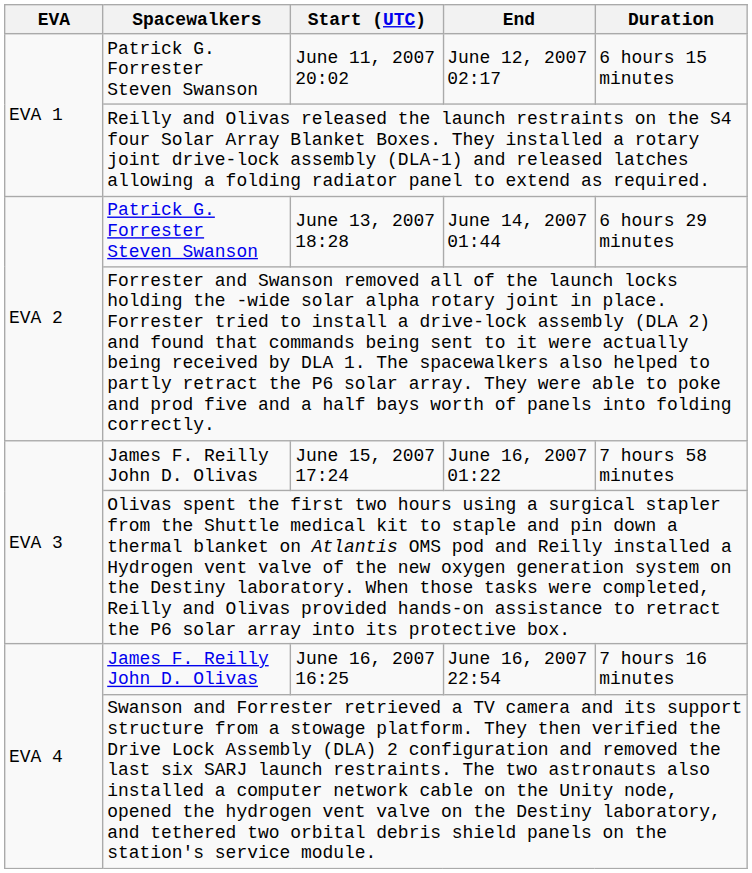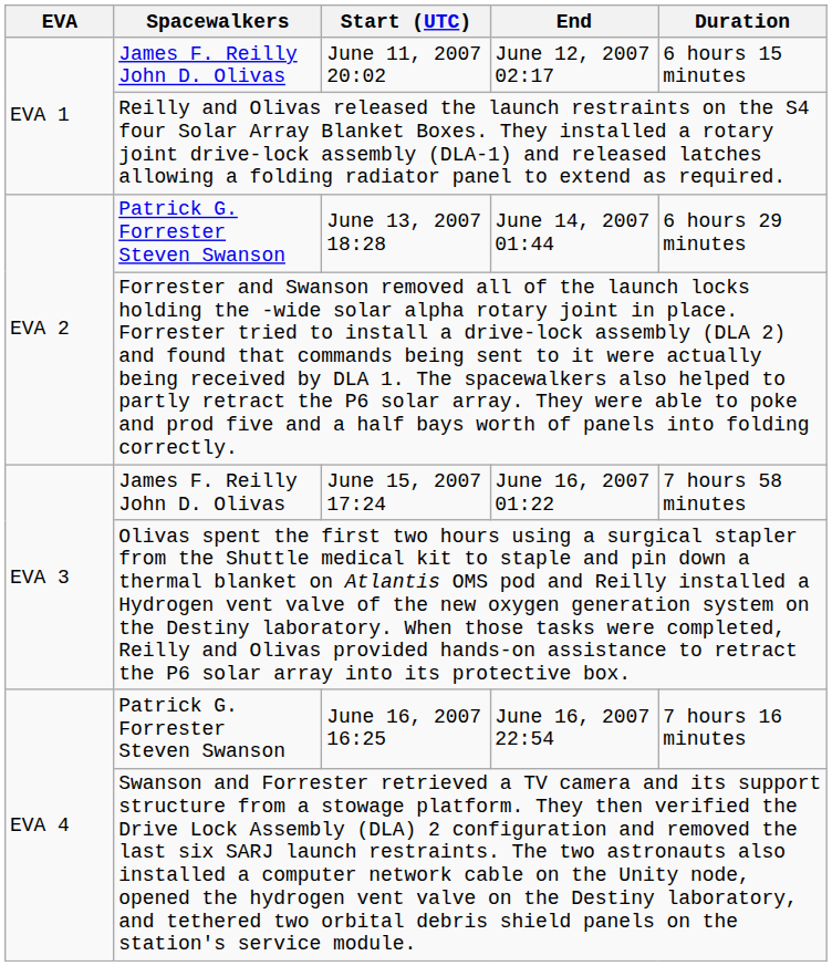 <table class="wikitable">
 <tr>
 <th style="width: 5em;">EVA</th>
 <th style="width:10em;">Spacewalkers</th>
 <th style="width: 8em;">Start (<a href='#'>UTC</a>)</th>
 <th style="width: 8em;">End</th>
 <th style="width: 8em;">Duration</th>
 </tr>
 <tr>
 <td rowspan="2">EVA 1</td>
-<td>Patrick G. Forrester <br> Steven Swanson</td>
+<td><a href='#'>James F. Reilly</a> <br> <a href='#'>John D. Olivas</a></td>
 <td>June 11, 2007 <br> 20:02</td>
 <td>June 12, 2007 <br> 02:17</td>
 <td>6 hours 15 minutes</td>
 </tr>
 <tr>
 <td colspan="4">Reilly and Olivas released the launch restraints on the S4 four Solar Array Blanket Boxes. They installed a rotary joint drive-lock assembly (DLA-1) and released latches allowing a folding radiator panel to extend as required.</td>
 </tr>
 <tr>
 <td rowspan="2">EVA 2</td>
 <td><a href='#'>Patrick G. Forrester</a> <br> <a href='#'>Steven Swanson</a></td>
 <td>June 13, 2007 <br> 18:28</td>
 <td>June 14, 2007 <br> 01:44</td>
 <td>6 hours 29 minutes</td>
 </tr>
 <tr>
 <td colspan="4">Forrester and Swanson removed all of the launch locks holding the -wide solar alpha rotary joint in place. Forrester tried to install a drive-lock assembly (DLA 2) and found that commands being sent to it were actually being received by DLA 1. The spacewalkers also helped to partly retract the P6 solar array. They were able to poke and prod five and a half bays worth of panels into folding correctly.</td>
 </tr>
 <tr>
 <td rowspan="2">EVA 3</td>
 <td>James F. Reilly <br> John D. Olivas</td>
 <td>June 15, 2007 <br> 17:24</td>
 <td>June 16, 2007 <br> 01:22</td>
 <td>7 hours 58 minutes</td>
 </tr>
 <tr>
 <td colspan="4">Olivas spent the first two hours using a surgical stapler from the Shuttle medical kit to staple and pin down a thermal blanket on <em>Atlantis</em> OMS pod and Reilly installed a Hydrogen vent valve of the new oxygen generation system on the Destiny laboratory. When those tasks were completed, Reilly and Olivas provided hands-on assistance to retract the P6 solar array into its protective box.</td>
 </tr>
 <tr>
 <td rowspan="2">EVA 4</td>
-<td><a href='#'>James F. Reilly</a> <br> <a href='#'>John D. Olivas</a></td>
+<td>Patrick G. Forrester <br> Steven Swanson</td>
 <td>June 16, 2007 <br> 16:25</td>
 <td>June 16, 2007 <br> 22:54</td>
 <td>7 hours 16 minutes</td>
 </tr>
 <tr>
 <td colspan="4">Swanson and Forrester retrieved a TV camera and its support structure from a stowage platform. They then verified the Drive Lock Assembly (DLA) 2 configuration and removed the last six SARJ launch restraints. The two astronauts also installed a computer network cable on the Unity node, opened the hydrogen vent valve on the Destiny laboratory, and tethered two orbital debris shield panels on the station's service module.</td>
 </tr>
 </table>
